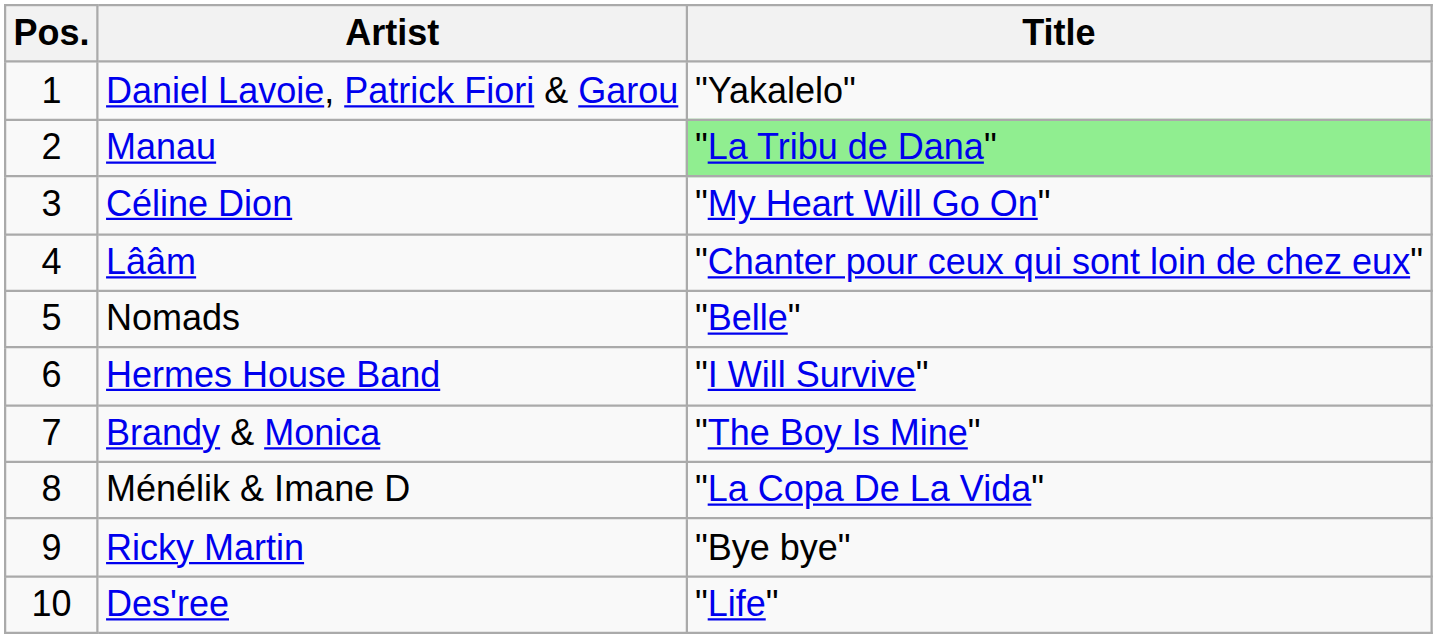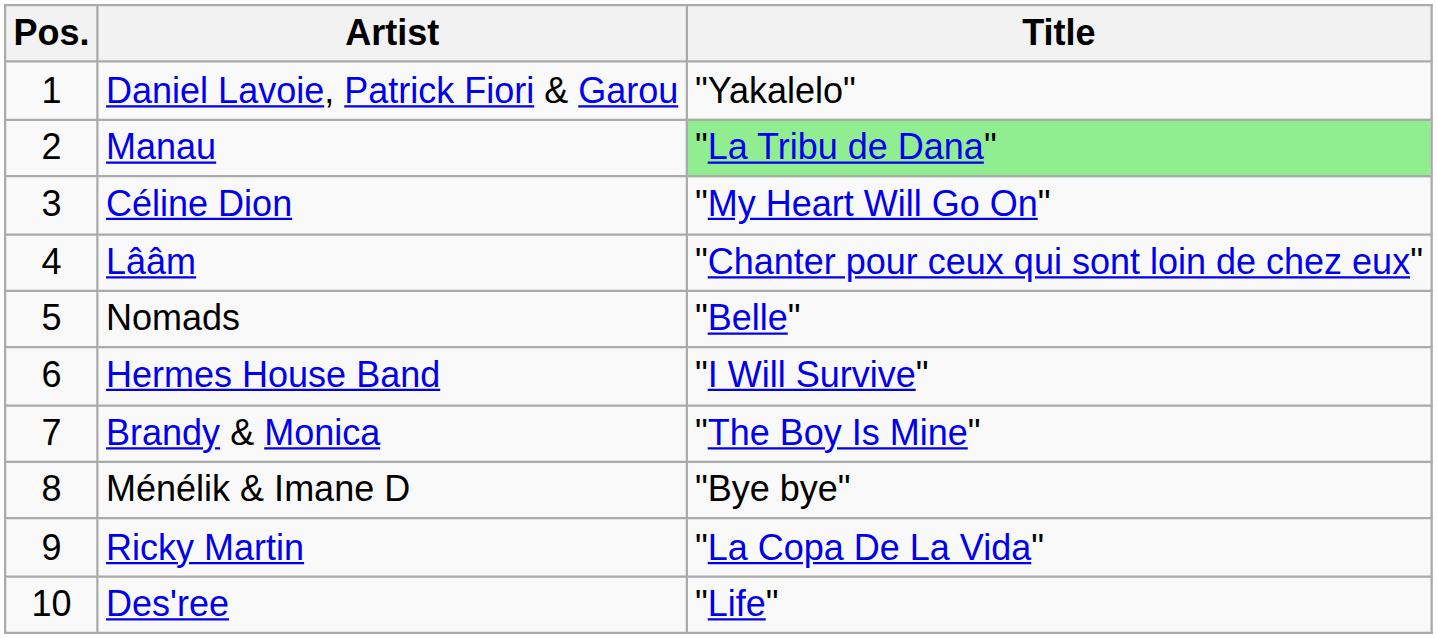 <table class="wikitable sortable">
 <tr>
 <th>Pos.</th>
 <th>Artist</th>
 <th>Title</th>
 </tr>
 <tr>
 <td style="text-align: center;">1</td>
 <td><a href='#'>Daniel Lavoie</a>, <a href='#'>Patrick Fiori</a> & <a href='#'>Garou</a></td>
 <td>"Yakalelo"</td>
 </tr>
 <tr>
 <td style="text-align: center;">2</td>
 <td><a href='#'>Manau</a></td>
 <td style="background: lightgreen;">"<a href='#'>La Tribu de Dana</a>"</td>
 </tr>
 <tr>
 <td style="text-align: center;">3</td>
 <td><a href='#'>Céline Dion</a></td>
 <td>"<a href='#'>My Heart Will Go On</a>"</td>
 </tr>
 <tr>
 <td style="text-align: center;">4</td>
 <td><a href='#'>Lââm</a></td>
 <td>"<a href='#'>Chanter pour ceux qui sont loin de chez eux</a>"</td>
 </tr>
 <tr>
 <td style="text-align: center;">5</td>
 <td>Nomads</td>
 <td>"<a href='#'>Belle</a>"</td>
 </tr>
 <tr>
 <td style="text-align: center;">6</td>
 <td><a href='#'>Hermes House Band</a></td>
 <td>"<a href='#'>I Will Survive</a>"</td>
 </tr>
 <tr>
 <td style="text-align: center;">7</td>
 <td><a href='#'>Brandy</a> & <a href='#'>Monica</a></td>
 <td>"<a href='#'>The Boy Is Mine</a>"</td>
 </tr>
 <tr>
 <td style="text-align: center;">8</td>
 <td>Ménélik & Imane D</td>
-<td>"<a href='#'>La Copa De La Vida</a>"</td>
+<td>"Bye bye"</td>
 </tr>
 <tr>
 <td style="text-align: center;">9</td>
 <td><a href='#'>Ricky Martin</a></td>
-<td>"Bye bye"</td>
+<td>"<a href='#'>La Copa De La Vida</a>"</td>
 </tr>
 <tr>
 <td style="text-align: center;">10</td>
 <td><a href='#'>Des'ree</a></td>
 <td>"<a href='#'>Life</a>"</td>
 </tr>
 </table>
